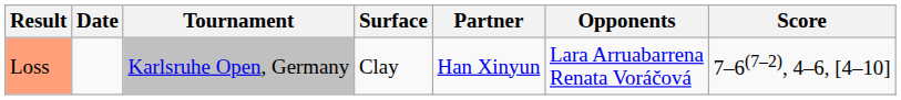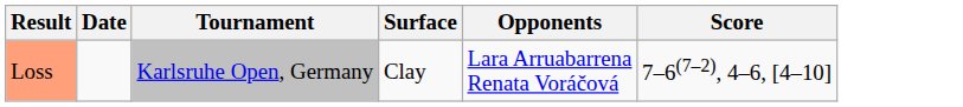 <table class="sortable wikitable">
 <tr>
 <th>Result</th>
 <th>Date</th>
 <th>Tournament</th>
 <th>Surface</th>
-<th>Partner</th>
 <th>Opponents</th>
 <th class="unsortable">Score</th>
 </tr>
 <tr>
 <td style="background:#ffa07a;">Loss</td>
 <td><a href='#'></a></td>
 <td style="background:silver;"><a href='#'>Karlsruhe Open</a>, Germany</td>
 <td>Clay</td>
-<td> <a href='#'>Han Xinyun</a></td>
 <td> <a href='#'>Lara Arruabarrena</a> <br>  <a href='#'>Renata Voráčová</a></td>
 <td>7–6<sup>(7–2)</sup>, 4–6, [4–10]</td>
 </tr>
 </table>
